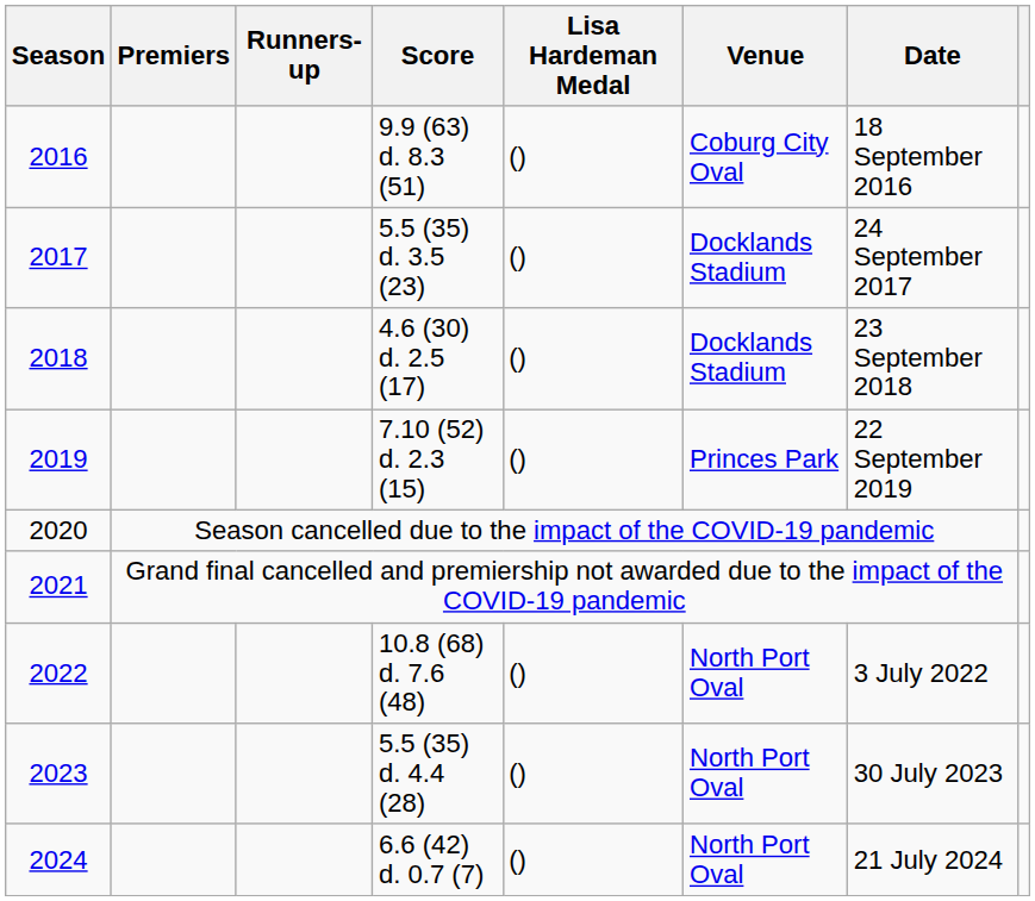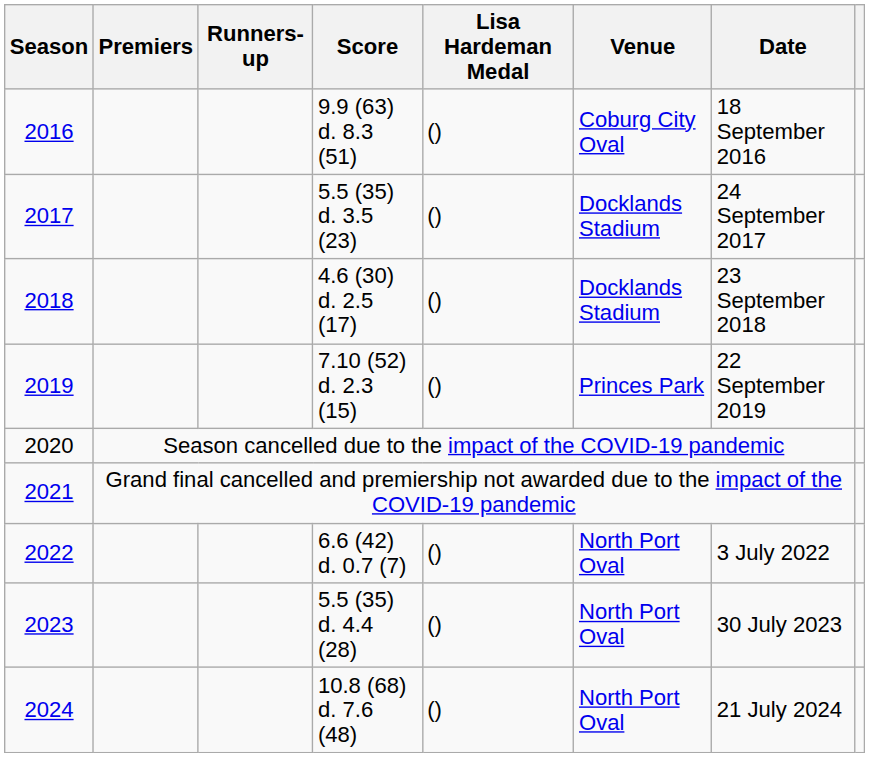 <table class="wikitable sortable" style=width:100%>
 <tr>
 <th>Season</th>
 <th>Premiers</th>
 <th>Runners-up</th>
 <th class=unsortable>Score</th>
 <th>Lisa Hardeman Medal</th>
 <th>Venue</th>
 <th class=unsortable>Date</th>
 <th class=unsortable></th>
 </tr>
 <tr>
 <td align=center><a href='#'>2016</a></td>
 <td></td>
 <td></td>
 <td>9.9 (63) d. 8.3 (51)</td>
 <td> ()</td>
 <td><a href='#'>Coburg City Oval</a></td>
 <td>18 September 2016</td>
 <td align=center></td>
 </tr>
 <tr>
 <td align=center><a href='#'>2017</a></td>
 <td> </td>
 <td></td>
 <td>5.5 (35) d. 3.5 (23)</td>
 <td> ()</td>
 <td><a href='#'>Docklands Stadium</a></td>
 <td>24 September 2017</td>
 <td align=center></td>
 </tr>
 <tr>
 <td align=center><a href='#'>2018</a></td>
 <td></td>
 <td></td>
 <td>4.6 (30) d. 2.5 (17)</td>
 <td> ()</td>
 <td><a href='#'>Docklands Stadium</a></td>
 <td>23 September 2018</td>
 <td align=center></td>
 </tr>
 <tr>
 <td align=center><a href='#'>2019</a></td>
 <td></td>
 <td></td>
 <td>7.10 (52) d. 2.3 (15)</td>
 <td> ()</td>
 <td><a href='#'>Princes Park</a></td>
 <td>22 September 2019</td>
 <td align=center></td>
 </tr>
 <tr>
 <td align=center>2020</td>
 <td align=center colspan=6>Season cancelled due to the <a href='#'>impact of the COVID-19 pandemic</a></td>
 <td align=center></td>
 </tr>
 <tr>
 <td align=center><a href='#'>2021</a></td>
 <td align=center colspan=6>Grand final cancelled and premiership not awarded due to the <a href='#'>impact of the COVID-19 pandemic</a></td>
 <td align=center></td>
 </tr>
 <tr>
 <td align=center><a href='#'>2022</a></td>
 <td></td>
 <td></td>
-<td>10.8 (68) d. 7.6 (48)</td>
+<td>6.6 (42) d. 0.7 (7)</td>
 <td> ()</td>
 <td><a href='#'>North Port Oval</a></td>
 <td>3 July 2022</td>
 <td align=center></td>
 </tr>
 <tr>
 <td align=center><a href='#'>2023</a></td>
 <td></td>
 <td></td>
 <td>5.5 (35) d. 4.4 (28)</td>
 <td> ()</td>
 <td><a href='#'>North Port Oval</a></td>
 <td>30 July 2023</td>
 <td align=center></td>
 </tr>
 <tr>
 <td align=center><a href='#'>2024</a></td>
 <td></td>
 <td></td>
-<td>6.6 (42) d. 0.7 (7)</td>
+<td>10.8 (68) d. 7.6 (48)</td>
 <td> ()</td>
 <td><a href='#'>North Port Oval</a></td>
 <td>21 July 2024</td>
 <td align=center></td>
 </tr>
 </table>
